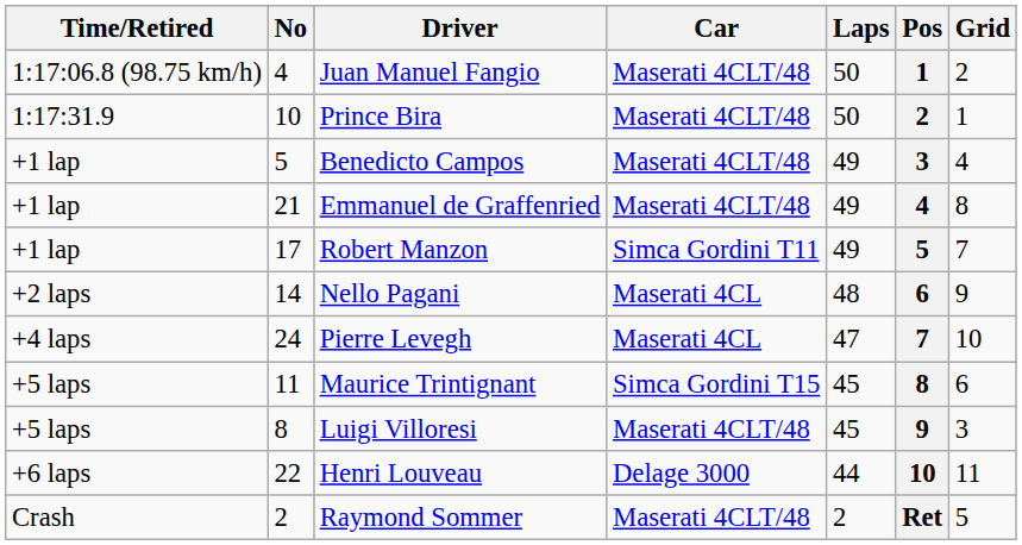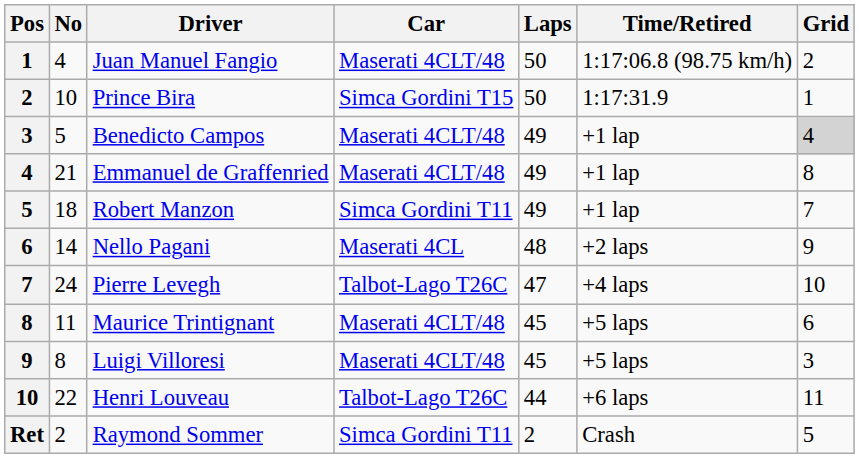 <table class="wikitable" style="font-size:95%">
 <tr>
-<th>Time/Retired</th>
+<th>Pos<br></th>
 <th>No</th>
 <th>Driver</th>
 <th>Car</th>
 <th>Laps</th>
-<th>Pos<br></th>
+<th>Time/Retired</th>
 <th>Grid</th>
 </tr>
 <tr>
-<td>1:17:06.8 (98.75 km/h)</td>
+<th>1</th>
 <td>4</td>
 <td> <a href='#'>Juan Manuel Fangio</a></td>
 <td><a href='#'>Maserati 4CLT/48</a></td>
 <td>50</td>
-<th>1</th>
+<td>1:17:06.8 (98.75 km/h)</td>
 <td>2</td>
 </tr>
 <tr>
-<td>1:17:31.9</td>
+<th>2</th>
 <td>10</td>
 <td> <a href='#'>Prince Bira</a></td>
-<td><a href='#'>Maserati 4CLT/48</a></td>
+<td><a href='#'>Simca Gordini T15</a></td>
 <td>50</td>
-<th>2</th>
+<td>1:17:31.9</td>
 <td>1</td>
 </tr>
 <tr>
-<td>+1 lap</td>
+<th>3</th>
 <td>5</td>
 <td> <a href='#'>Benedicto Campos</a></td>
 <td><a href='#'>Maserati 4CLT/48</a></td>
 <td>49</td>
-<th>3</th>
-<td>4</td>
+<td>+1 lap</td>
+<td style="background: lightgrey;">4</td>
 </tr>
 <tr>
-<td>+1 lap</td>
+<th>4</th>
 <td>21</td>
 <td> <a href='#'>Emmanuel de Graffenried</a></td>
 <td><a href='#'>Maserati 4CLT/48</a></td>
 <td>49</td>
-<th>4</th>
+<td>+1 lap</td>
 <td>8</td>
 </tr>
 <tr>
-<td>+1 lap</td>
-<td>17</td>
+<th>5</th>
+<td>18</td>
 <td> <a href='#'>Robert Manzon</a></td>
 <td><a href='#'>Simca Gordini T11</a></td>
 <td>49</td>
-<th>5</th>
+<td>+1 lap</td>
 <td>7</td>
 </tr>
 <tr>
-<td>+2 laps</td>
+<th>6</th>
 <td>14</td>
 <td> <a href='#'>Nello Pagani</a></td>
 <td><a href='#'>Maserati 4CL</a></td>
 <td>48</td>
-<th>6</th>
+<td>+2 laps</td>
 <td>9</td>
 </tr>
 <tr>
-<td>+4 laps</td>
+<th>7</th>
 <td>24</td>
 <td> <a href='#'>Pierre Levegh</a></td>
-<td><a href='#'>Maserati 4CL</a></td>
+<td><a href='#'>Talbot-Lago T26C</a></td>
 <td>47</td>
-<th>7</th>
+<td>+4 laps</td>
 <td>10</td>
 </tr>
 <tr>
-<td>+5 laps</td>
+<th>8</th>
 <td>11</td>
 <td> <a href='#'>Maurice Trintignant</a></td>
-<td><a href='#'>Simca Gordini T15</a></td>
+<td><a href='#'>Maserati 4CLT/48</a></td>
 <td>45</td>
-<th>8</th>
+<td>+5 laps</td>
 <td>6</td>
 </tr>
 <tr>
-<td>+5 laps</td>
+<th>9</th>
 <td>8</td>
 <td> <a href='#'>Luigi Villoresi</a></td>
 <td><a href='#'>Maserati 4CLT/48</a></td>
 <td>45</td>
-<th>9</th>
+<td>+5 laps</td>
 <td>3</td>
 </tr>
 <tr>
-<td>+6 laps</td>
+<th>10</th>
 <td>22</td>
 <td> <a href='#'>Henri Louveau</a></td>
-<td><a href='#'>Delage 3000</a></td>
+<td><a href='#'>Talbot-Lago T26C</a></td>
 <td>44</td>
-<th>10</th>
+<td>+6 laps</td>
 <td>11</td>
 </tr>
 <tr>
-<td>Crash</td>
+<th>Ret</th>
 <td>2</td>
 <td> <a href='#'>Raymond Sommer</a></td>
-<td><a href='#'>Maserati 4CLT/48</a></td>
+<td><a href='#'>Simca Gordini T11</a></td>
 <td>2</td>
-<th>Ret</th>
+<td>Crash</td>
 <td>5</td>
 </tr>
 </table>
